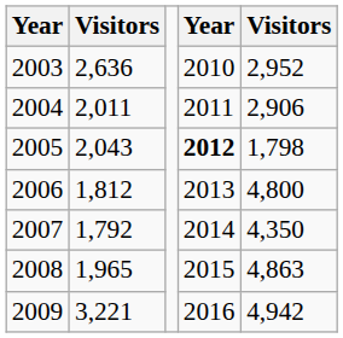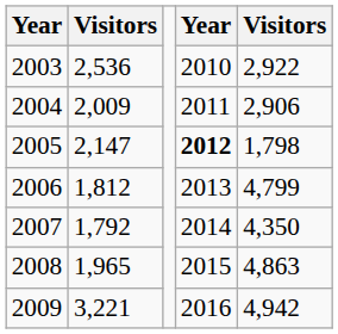 <table class="wikitable" style="float:right;margin-left:0.5em;margin-bottom:0.5em;clear:right">
 <tr>
 <th>Year</th>
 <th>Visitors</th>
 <th rowspan="8" style="background:transparent"></th>
 <th>Year</th>
 <th>Visitors</th>
 </tr>
 <tr>
 <td>2003</td>
-<td>2,636</td>
+<td>2,536</td>
 <td>2010</td>
-<td>2,952</td>
+<td>2,922</td>
 </tr>
 <tr>
 <td>2004</td>
-<td>2,011</td>
+<td>2,009</td>
 <td>2011</td>
 <td>2,906</td>
 </tr>
 <tr>
 <td>2005</td>
-<td>2,043</td>
+<td>2,147</td>
 <td><strong>2012</strong></td>
 <td>1,798</td>
 </tr>
 <tr>
 <td>2006</td>
 <td>1,812</td>
 <td>2013</td>
-<td>4,800</td>
+<td>4,799</td>
 </tr>
 <tr>
 <td>2007</td>
 <td>1,792</td>
 <td>2014</td>
 <td>4,350</td>
 </tr>
 <tr>
 <td>2008</td>
 <td>1,965</td>
 <td>2015</td>
 <td>4,863</td>
 </tr>
 <tr>
 <td>2009</td>
 <td>3,221</td>
 <td>2016</td>
 <td>4,942</td>
 </tr>
 </table>
